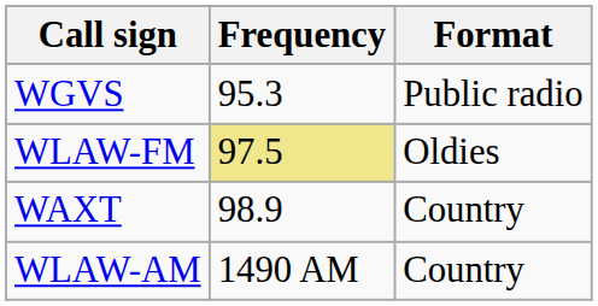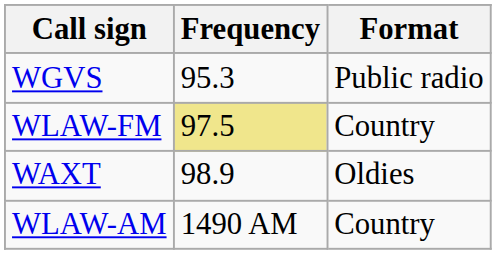 <table class="wikitable">
 <tr>
 <th>Call sign</th>
 <th>Frequency</th>
 <th>Format</th>
 </tr>
 <tr>
 <td><a href='#'>WGVS</a></td>
 <td>95.3</td>
 <td>Public radio</td>
 </tr>
 <tr>
 <td><a href='#'>WLAW-FM</a></td>
 <td style="background: khaki;">97.5</td>
-<td>Oldies</td>
+<td>Country</td>
 </tr>
 <tr>
 <td><a href='#'>WAXT</a></td>
 <td>98.9</td>
-<td>Country</td>
+<td>Oldies</td>
 </tr>
 <tr>
 <td><a href='#'>WLAW-AM</a></td>
 <td>1490 AM</td>
 <td>Country</td>
 </tr>
 </table>
